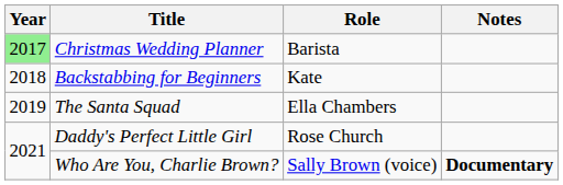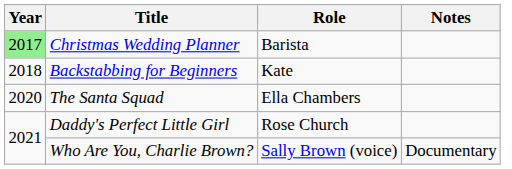 <table class="wikitable sortable">
 <tr>
 <th>Year</th>
 <th>Title</th>
 <th>Role</th>
 <th class="unsortable">Notes</th>
 </tr>
 <tr>
 <td style="background: lightgreen;">2017</td>
 <td><em><a href='#'>Christmas Wedding Planner</a></em></td>
 <td>Barista</td>
 <td></td>
 </tr>
 <tr>
 <td>2018</td>
 <td><em><a href='#'>Backstabbing for Beginners</a></em></td>
 <td>Kate</td>
 <td></td>
 </tr>
 <tr>
-<td>2019</td>
+<td>2020</td>
 <td><em>The Santa Squad</em></td>
 <td>Ella Chambers</td>
 <td></td>
 </tr>
 <tr>
 <td rowspan="2">2021</td>
 <td><em>Daddy's Perfect Little Girl</em></td>
 <td>Rose Church</td>
 <td></td>
 </tr>
 <tr>
 <td><em>Who Are You, Charlie Brown?</em></td>
 <td><a href='#'>Sally Brown</a> (voice)</td>
-<td><strong>Documentary</strong></td>
+<td>Documentary</td>
 </tr>
 </table>
